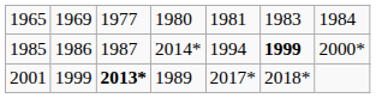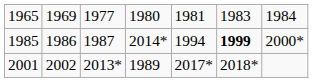 <table class="wikitable">
 <tr>
 <td>1965</td>
 <td>1969</td>
 <td>1977</td>
 <td>1980</td>
 <td>1981</td>
 <td>1983</td>
 <td>1984</td>
 </tr>
 <tr>
 <td>1985</td>
 <td>1986</td>
 <td>1987</td>
 <td>2014*</td>
 <td>1994</td>
 <td><strong>1999</strong></td>
 <td>2000*</td>
 </tr>
 <tr>
 <td>2001</td>
-<td>1999</td>
-<td><strong>2013*</strong></td>
+<td>2002</td>
+<td>2013*</td>
 <td>1989</td>
 <td>2017*</td>
 <td>2018*</td>
 </tr>
 </table>
